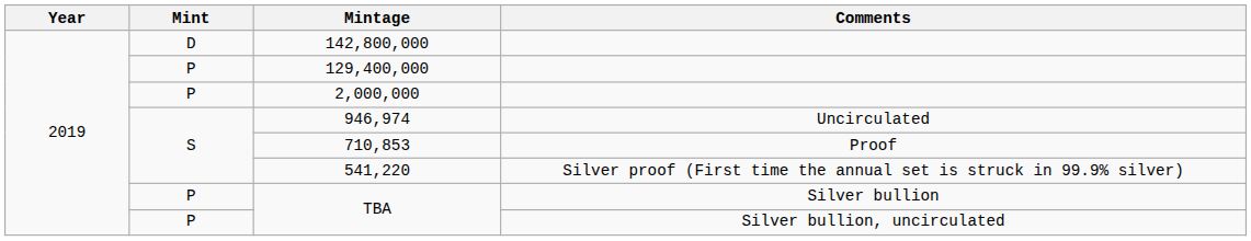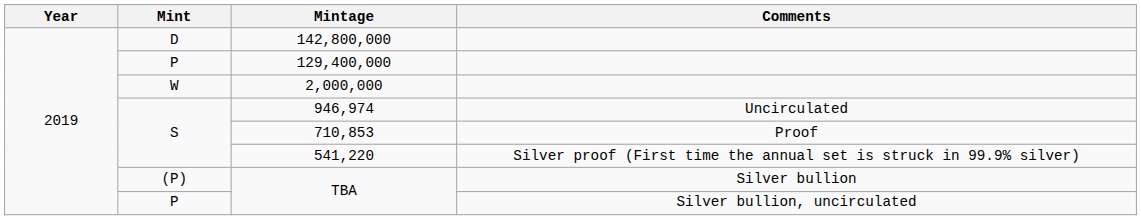 <table class="wikitable sortable" style="min-width:65%; text-align:center;">
 <tr>
 <th width="10%">Year</th>
 <th width="10%">Mint</th>
 <th width="20%">Mintage</th>
 <th width="60%">Comments</th>
 </tr>
 <tr>
 <td rowspan="8">2019</td>
 <td>D</td>
 <td>142,800,000</td>
 <td></td>
 </tr>
 <tr>
 <td>P</td>
 <td>129,400,000</td>
 <td></td>
 </tr>
 <tr>
-<td>P</td>
+<td>W</td>
 <td>2,000,000</td>
 <td></td>
 </tr>
 <tr>
 <td rowspan="3">S</td>
 <td>946,974</td>
 <td>Uncirculated</td>
 </tr>
 <tr>
 <td>710,853</td>
 <td>Proof</td>
 </tr>
 <tr>
 <td>541,220</td>
 <td>Silver proof (First time the annual set is struck in 99.9% silver)</td>
 </tr>
 <tr>
-<td>P</td>
+<td>(P)</td>
 <td rowspan="2">TBA</td>
 <td>Silver bullion</td>
 </tr>
 <tr>
 <td>P</td>
 <td>Silver bullion, uncirculated</td>
 </tr>
 </table>
